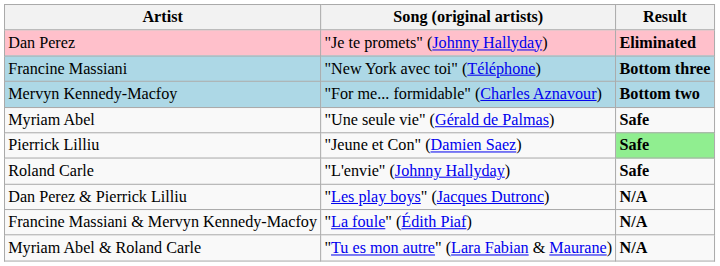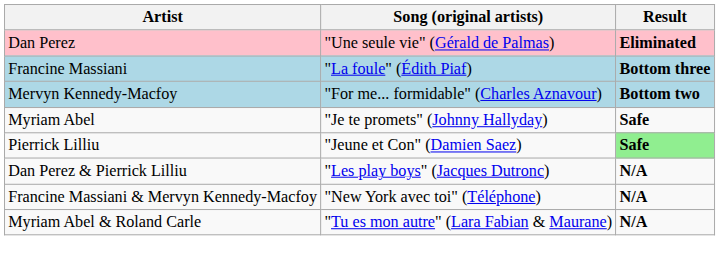 <table class=wikitable>
 <tr>
 <th>Artist</th>
 <th>Song (original artists)</th>
 <th>Result</th>
 </tr>
 <tr style="background:pink;">
 <td>Dan Perez</td>
-<td>"Je te promets" (<a href='#'>Johnny Hallyday</a>)</td>
+<td>"Une seule vie" (<a href='#'>Gérald de Palmas</a>)</td>
 <td><strong>Eliminated</strong></td>
 </tr>
 <tr style="background:lightblue;">
 <td>Francine Massiani</td>
-<td>"New York avec toi" (<a href='#'>Téléphone</a>)</td>
+<td>"<a href='#'>La foule</a>" (<a href='#'>Édith Piaf</a>)</td>
 <td><strong>Bottom three</strong></td>
 </tr>
 <tr style="background:lightblue;">
 <td>Mervyn Kennedy-Macfoy</td>
 <td>"For me... formidable" (<a href='#'>Charles Aznavour</a>)</td>
 <td><strong>Bottom two</strong></td>
 </tr>
 <tr>
 <td>Myriam Abel</td>
-<td>"Une seule vie" (<a href='#'>Gérald de Palmas</a>)</td>
+<td>"Je te promets" (<a href='#'>Johnny Hallyday</a>)</td>
 <td><strong>Safe</strong></td>
 </tr>
 <tr>
 <td>Pierrick Lilliu</td>
 <td>"Jeune et Con" (<a href='#'>Damien Saez</a>)</td>
 <td style="background: lightgreen;"><strong>Safe</strong></td>
 </tr>
 <tr>
-<td>Roland Carle</td>
-<td>"L'envie" (<a href='#'>Johnny Hallyday</a>)</td>
-<td><strong>Safe</strong></td>
-</tr>
-<tr>
 <td>Dan Perez & Pierrick Lilliu</td>
 <td>"<a href='#'>Les play boys</a>" (<a href='#'>Jacques Dutronc</a>)</td>
 <td><strong>N/A</strong></td>
 </tr>
 <tr>
 <td>Francine Massiani & Mervyn Kennedy-Macfoy</td>
-<td>"<a href='#'>La foule</a>" (<a href='#'>Édith Piaf</a>)</td>
+<td>"New York avec toi" (<a href='#'>Téléphone</a>)</td>
 <td><strong>N/A</strong></td>
 </tr>
 <tr>
 <td>Myriam Abel & Roland Carle</td>
 <td>"<a href='#'>Tu es mon autre</a>" (<a href='#'>Lara Fabian</a> & <a href='#'>Maurane</a>)</td>
 <td><strong>N/A</strong></td>
 </tr>
 </table>
